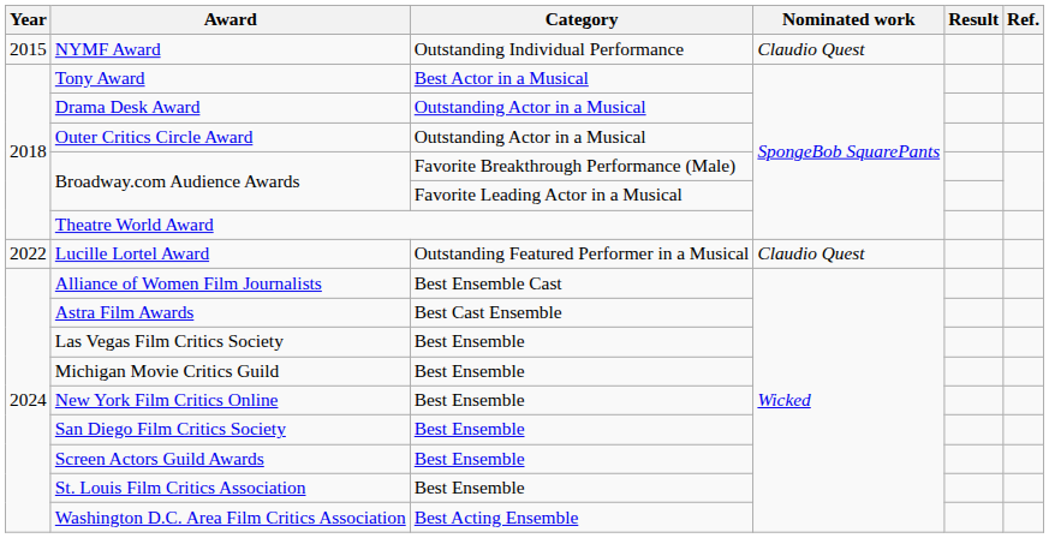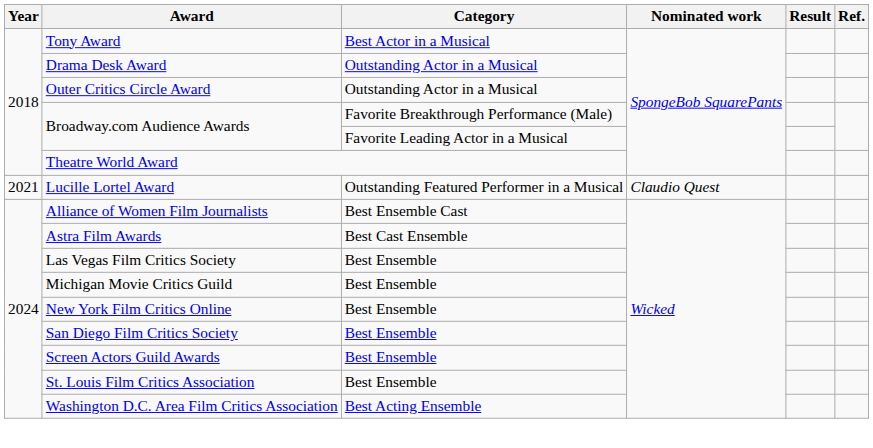 <table class="wikitable sortable">
 <tr>
 <th>Year</th>
 <th>Award</th>
 <th>Category</th>
 <th>Nominated work</th>
 <th>Result</th>
 <th>Ref.</th>
-</tr>
-<tr>
-<td>2015</td>
-<td><a href='#'>NYMF Award</a></td>
-<td>Outstanding Individual Performance</td>
-<td><em>Claudio Quest</em></td>
-<td></td>
-<td></td>
 </tr>
 <tr>
 <td rowspan="6">2018</td>
 <td><a href='#'>Tony Award</a></td>
 <td><a href='#'>Best Actor in a Musical</a></td>
 <td rowspan="6"><em><a href='#'>SpongeBob SquarePants</a></em></td>
 <td></td>
 <td></td>
 </tr>
 <tr>
 <td><a href='#'>Drama Desk Award</a></td>
 <td><a href='#'>Outstanding Actor in a Musical</a></td>
 <td></td>
 <td></td>
 </tr>
 <tr>
 <td><a href='#'>Outer Critics Circle Award</a></td>
 <td>Outstanding Actor in a Musical</td>
 <td></td>
 <td></td>
 </tr>
 <tr>
 <td rowspan="2">Broadway.com Audience Awards</td>
 <td>Favorite Breakthrough Performance (Male)</td>
 <td></td>
 <td rowspan="2"></td>
 </tr>
 <tr>
 <td>Favorite Leading Actor in a Musical</td>
 <td></td>
 </tr>
 <tr>
 <td colspan="2"><a href='#'>Theatre World Award</a></td>
 <td></td>
 <td></td>
 </tr>
 <tr>
-<td>2022</td>
+<td>2021</td>
 <td><a href='#'>Lucille Lortel Award</a></td>
 <td>Outstanding Featured Performer in a Musical</td>
 <td><em>Claudio Quest</em></td>
 <td></td>
 <td></td>
 </tr>
 <tr>
 <td rowspan="9">2024</td>
 <td><a href='#'>Alliance of Women Film Journalists</a></td>
 <td>Best Ensemble Cast</td>
 <td rowspan="9"><em><a href='#'>Wicked</a></em></td>
 <td></td>
 <td></td>
 </tr>
 <tr>
 <td><a href='#'>Astra Film Awards</a></td>
 <td>Best Cast Ensemble</td>
 <td></td>
 <td></td>
 </tr>
 <tr>
 <td>Las Vegas Film Critics Society</td>
 <td>Best Ensemble</td>
 <td></td>
 <td></td>
 </tr>
 <tr>
 <td>Michigan Movie Critics Guild</td>
 <td>Best Ensemble</td>
 <td></td>
 <td></td>
 </tr>
 <tr>
 <td><a href='#'>New York Film Critics Online</a></td>
 <td>Best Ensemble</td>
 <td></td>
 <td></td>
 </tr>
 <tr>
 <td><a href='#'>San Diego Film Critics Society</a></td>
 <td><a href='#'>Best Ensemble</a></td>
 <td></td>
 <td></td>
 </tr>
 <tr>
 <td><a href='#'>Screen Actors Guild Awards</a></td>
 <td><a href='#'>Best Ensemble</a></td>
 <td></td>
 <td></td>
 </tr>
 <tr>
 <td><a href='#'>St. Louis Film Critics Association</a></td>
 <td>Best Ensemble</td>
 <td></td>
 <td></td>
 </tr>
 <tr>
 <td><a href='#'>Washington D.C. Area Film Critics Association</a></td>
 <td><a href='#'>Best Acting Ensemble</a></td>
 <td></td>
 <td></td>
 </tr>
 </table>
